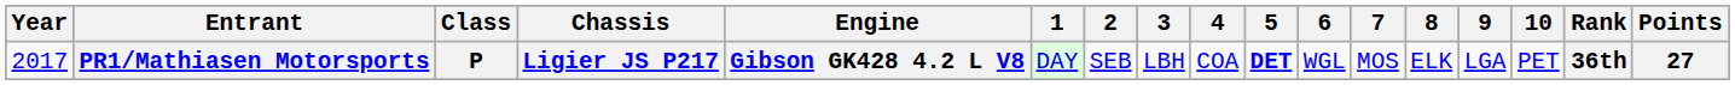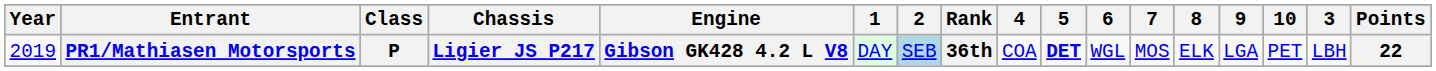 <table class="wikitable" style="text-align:center; font-size:85%">
 <tr>
 <th>Year</th>
 <th>Entrant</th>
 <th>Class</th>
 <th>Chassis</th>
 <th>Engine</th>
 <th>1</th>
 <th>2</th>
-<th>3</th>
+<th>Rank</th>
 <th>4</th>
 <th>5</th>
 <th>6</th>
 <th>7</th>
 <th>8</th>
 <th>9</th>
 <th>10</th>
-<th>Rank</th>
+<th>3</th>
 <th>Points</th>
 </tr>
 <tr>
-<td><a href='#'>2017</a></td>
+<td><a href='#'>2019</a></td>
 <th nowrap><a href='#'>PR1/Mathiasen Motorsports</a></th>
 <th>P</th>
 <th nowrap><a href='#'>Ligier JS P217</a></th>
 <th nowrap><a href='#'>Gibson</a> GK428 4.2 L <a href='#'>V8</a></th>
 <td style="background:#DFFFDF;"><a href='#'>DAY</a><br></td>
-<td><a href='#'>SEB</a></td>
-<td><a href='#'>LBH</a></td>
+<td style="background: lightblue;"><a href='#'>SEB</a></td>
+<th>36th</th>
 <td><a href='#'>COA</a></td>
 <td><strong><a href='#'>DET</a></strong></td>
 <td><a href='#'>WGL</a></td>
 <td><a href='#'>MOS</a></td>
 <td><a href='#'>ELK</a></td>
 <td><a href='#'>LGA</a></td>
 <td><a href='#'>PET</a></td>
-<th>36th</th>
-<th>27</th>
+<td><a href='#'>LBH</a></td>
+<th>22</th>
 </tr>
 </table>
